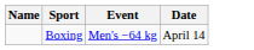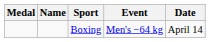 <table class="wikitable sortable">
 <tr>
+<th>Medal</th>
 <th>Name</th>
 <th>Sport</th>
 <th>Event</th>
 <th>Date</th>
 </tr>
 <tr>
 <td></td>
+<td></td>
 <td><a href='#'>Boxing</a></td>
 <td><a href='#'>Men's −64 kg</a></td>
 <td>April 14</td>
 </tr>
 </table>
